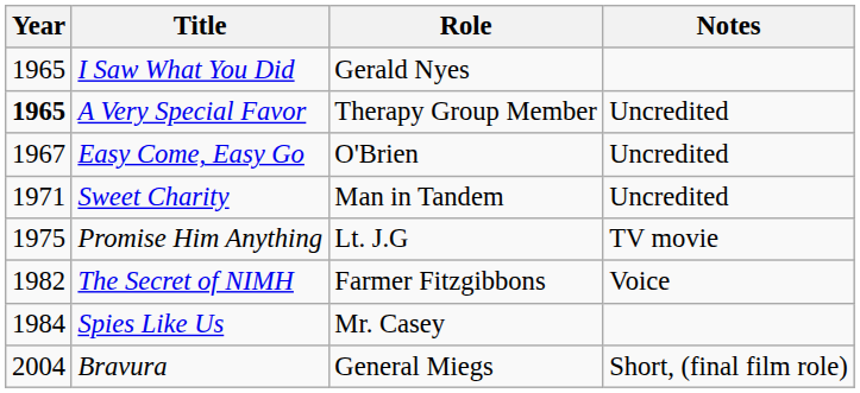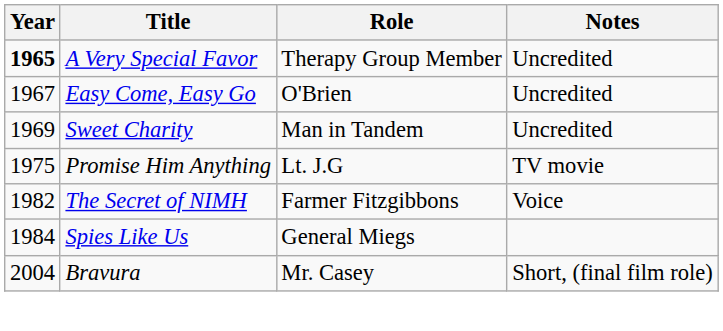 <table class="wikitable sortable">
 <tr>
 <th>Year</th>
 <th>Title</th>
 <th>Role</th>
 <th>Notes</th>
-</tr>
-<tr>
-<td>1965</td>
-<td><em><a href='#'>I Saw What You Did</a></em></td>
-<td>Gerald Nyes</td>
-<td></td>
 </tr>
 <tr>
 <td><strong>1965</strong></td>
 <td><em><a href='#'>A Very Special Favor</a></em></td>
 <td>Therapy Group Member</td>
 <td>Uncredited</td>
 </tr>
 <tr>
 <td>1967</td>
 <td><em><a href='#'>Easy Come, Easy Go</a></em></td>
 <td>O'Brien</td>
 <td>Uncredited</td>
 </tr>
 <tr>
-<td>1971</td>
+<td>1969</td>
 <td><em><a href='#'>Sweet Charity</a></em></td>
 <td>Man in Tandem</td>
 <td>Uncredited</td>
 </tr>
 <tr>
 <td>1975</td>
 <td><em>Promise Him Anything</em></td>
 <td>Lt. J.G</td>
 <td>TV movie</td>
 </tr>
 <tr>
 <td>1982</td>
 <td><em><a href='#'>The Secret of NIMH</a></em></td>
 <td>Farmer Fitzgibbons</td>
 <td>Voice</td>
 </tr>
 <tr>
 <td>1984</td>
 <td><em><a href='#'>Spies Like Us</a></em></td>
-<td>Mr. Casey</td>
+<td>General Miegs</td>
 <td></td>
 </tr>
 <tr>
 <td>2004</td>
 <td><em>Bravura</em></td>
-<td>General Miegs</td>
+<td>Mr. Casey</td>
 <td>Short, (final film role)</td>
 </tr>
 </table>
